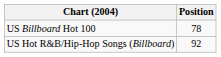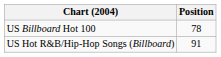 <table class="wikitable sortable">
 <tr>
 <th>Chart (2004)</th>
 <th>Position</th>
 </tr>
 <tr>
 <td>US <em>Billboard</em> Hot 100</td>
 <td align="center">78</td>
 </tr>
 <tr>
 <td>US Hot R&B/Hip-Hop Songs (<em>Billboard</em>)</td>
-<td align="center">92</td>
+<td align="center">91</td>
 </tr>
 </table>
